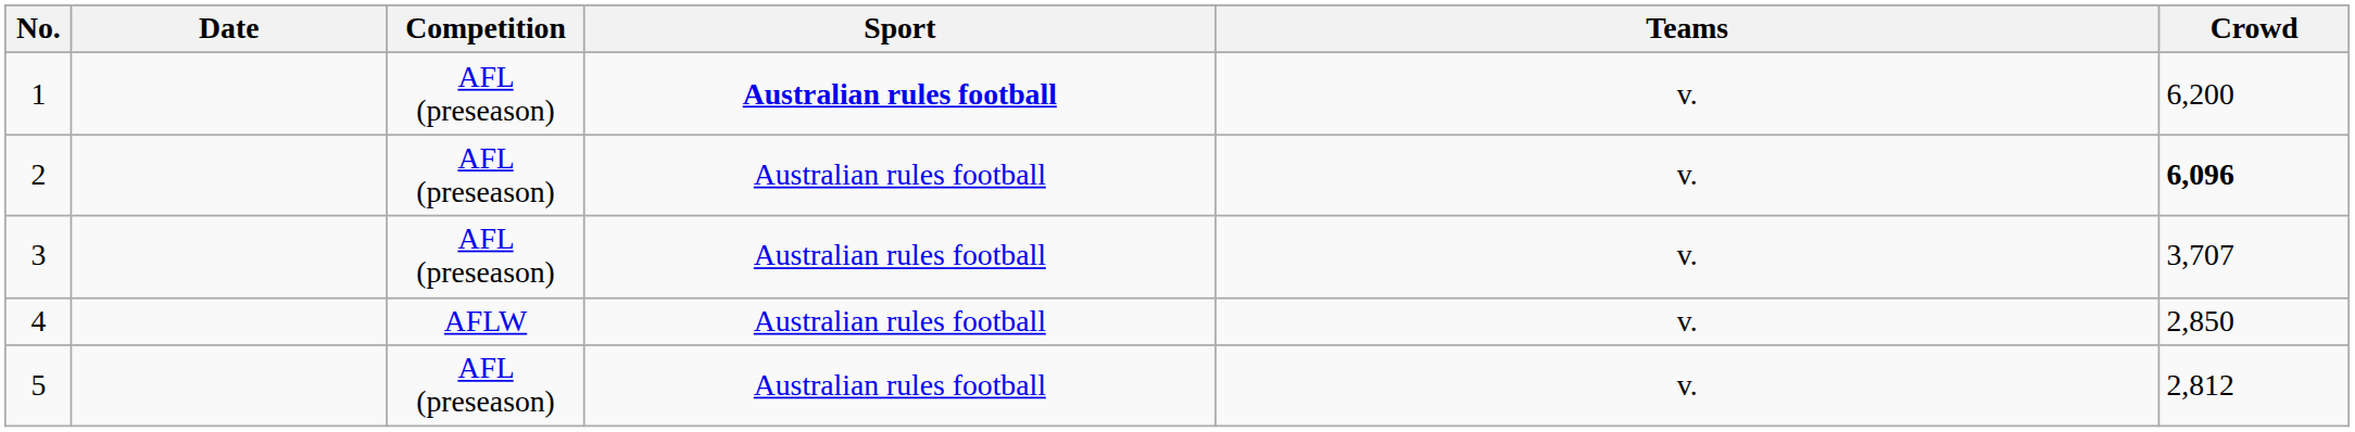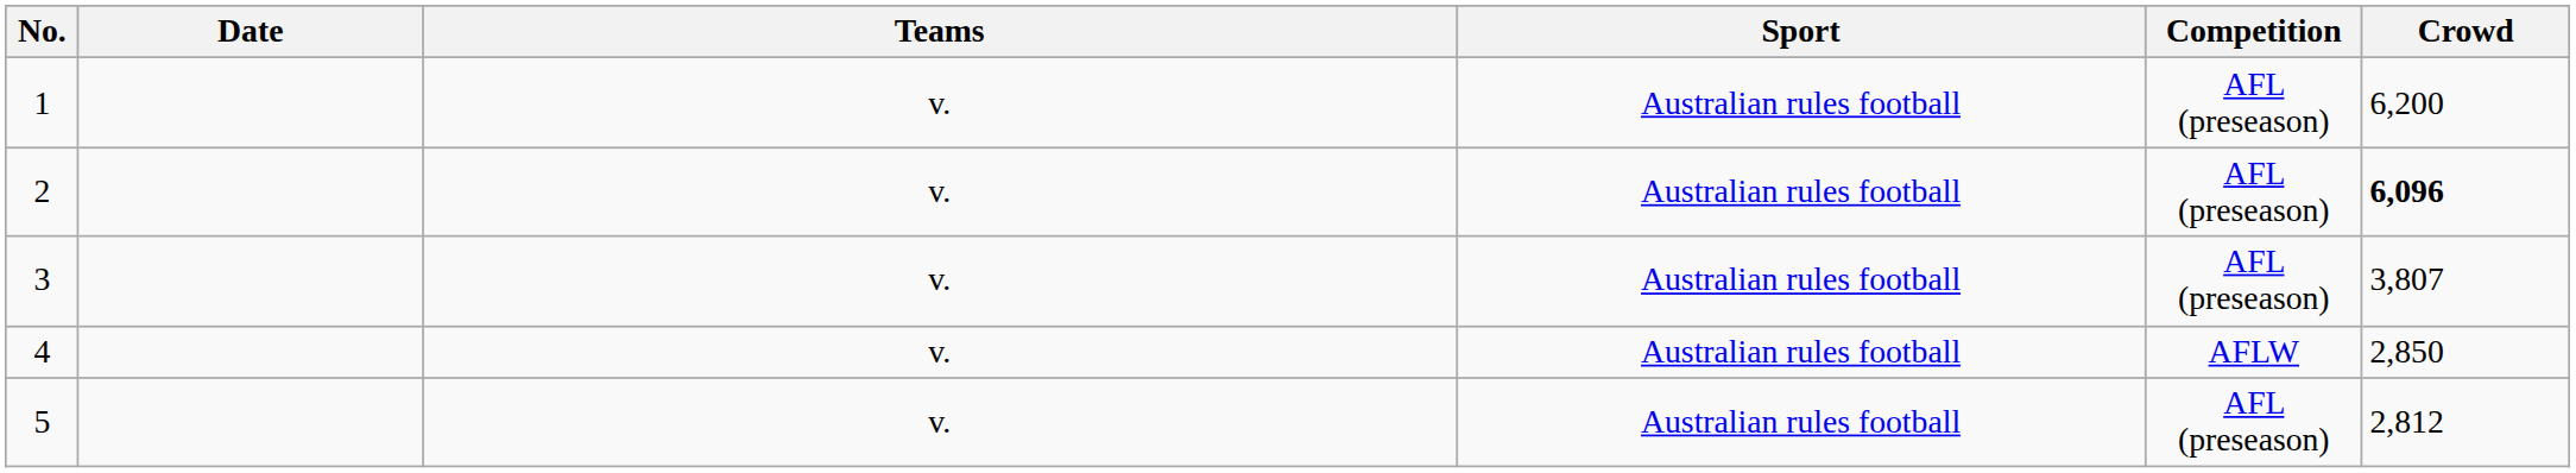 <table class="wikitable sortable">
 <tr style="background:#bdb76b;">
 <th width=1%>No.</th>
 <th width=10%>Date</th>
+<th width=30%>Teams</th>
+<th width=20%>Sport</th>
 <th width=3%>Competition</th>
-<th width=20%>Sport</th>
-<th width=30%>Teams</th>
 <th width=6%>Crowd</th>
 </tr>
 <tr>
 <td align=center>1</td>
 <td align=center></td>
+<td align=center> v. </td>
+<td align=center><a href='#'>Australian rules football</a></td>
 <td align=center><a href='#'>AFL</a> (preseason)</td>
-<td align=center><strong><a href='#'>Australian rules football</a></strong></td>
-<td align=center> v. </td>
 <td>6,200</td>
 </tr>
 <tr>
 <td align=center>2</td>
 <td align=center></td>
+<td align=center> v. </td>
+<td align=center><a href='#'>Australian rules football</a></td>
 <td align=center><a href='#'>AFL</a> (preseason)</td>
-<td align=center><a href='#'>Australian rules football</a></td>
-<td align=center> v. </td>
 <td><strong>6,096</strong></td>
 </tr>
 <tr>
 <td align=center>3</td>
 <td align=center></td>
+<td align=center> v. </td>
+<td align=center><a href='#'>Australian rules football</a></td>
 <td align=center><a href='#'>AFL</a> (preseason)</td>
-<td align=center><a href='#'>Australian rules football</a></td>
-<td align=center> v. </td>
-<td>3,707</td>
+<td>3,807</td>
 </tr>
 <tr>
 <td align=center>4</td>
 <td align=center></td>
+<td align=center> v. </td>
+<td align=center><a href='#'>Australian rules football</a></td>
 <td align=center><a href='#'>AFLW</a></td>
-<td align=center><a href='#'>Australian rules football</a></td>
-<td align=center> v. </td>
 <td>2,850</td>
 </tr>
 <tr>
 <td align=center>5</td>
 <td align=center></td>
+<td align=center> v. </td>
+<td align=center><a href='#'>Australian rules football</a></td>
 <td align=center><a href='#'>AFL</a> (preseason)</td>
-<td align=center><a href='#'>Australian rules football</a></td>
-<td align=center> v. </td>
 <td>2,812</td>
 </tr>
 </table>
